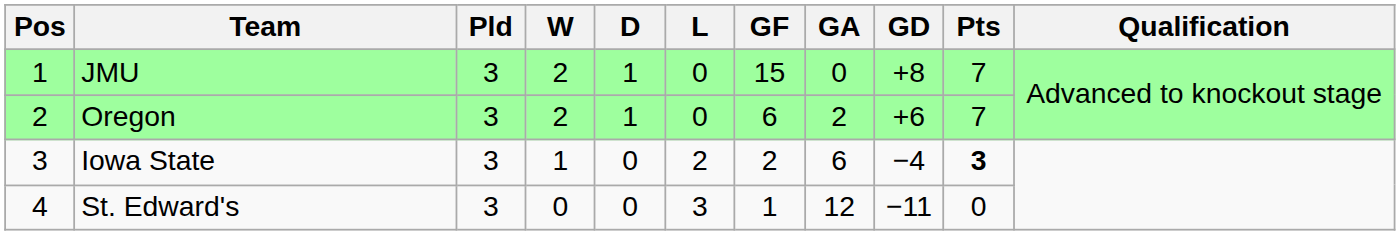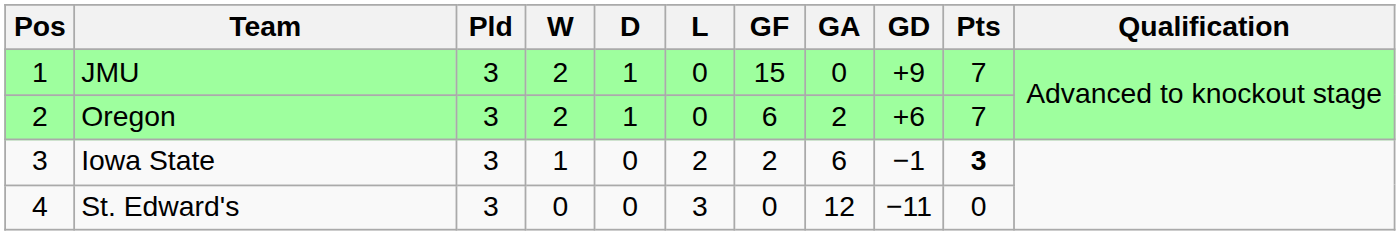 <table class="wikitable" style="text-align:center; margin: 1em auto">
 <tr>
 <th style="width:2em">Pos</th>
 <th style="width:13em">Team</th>
 <th style="width:2em">Pld</th>
 <th style="width:2em">W</th>
 <th style="width:2em">D</th>
 <th style="width:2em">L</th>
 <th style="width:2em">GF</th>
 <th style="width:2em">GA</th>
 <th style="width:2em">GD</th>
 <th style="width:2em">Pts</th>
 <th style="width:13em">Qualification</th>
 </tr>
 <tr bgcolor="#9eff9e">
 <td>1</td>
 <td style="text-align:left">JMU</td>
 <td>3</td>
 <td>2</td>
 <td>1</td>
 <td>0</td>
 <td>15</td>
 <td>0</td>
-<td>+8</td>
+<td>+9</td>
 <td>7</td>
 <td rowspan="2">Advanced to knockout stage</td>
 </tr>
 <tr bgcolor="#9eff9e">
 <td>2</td>
 <td style="text-align:left">Oregon</td>
 <td>3</td>
 <td>2</td>
 <td>1</td>
 <td>0</td>
 <td>6</td>
 <td>2</td>
 <td>+6</td>
 <td>7</td>
 </tr>
 <tr>
 <td>3</td>
 <td style="text-align:left">Iowa State</td>
 <td>3</td>
 <td>1</td>
 <td>0</td>
 <td>2</td>
 <td>2</td>
 <td>6</td>
-<td>−4</td>
+<td>−1</td>
 <td><strong>3</strong></td>
 </tr>
 <tr>
 <td>4</td>
 <td style="text-align:left">St. Edward's</td>
 <td>3</td>
 <td>0</td>
 <td>0</td>
 <td>3</td>
-<td>1</td>
+<td>0</td>
 <td>12</td>
 <td>−11</td>
 <td>0</td>
 </tr>
 </table>
